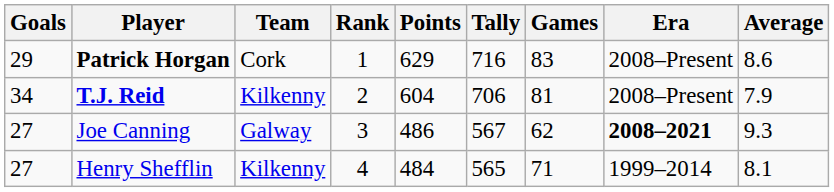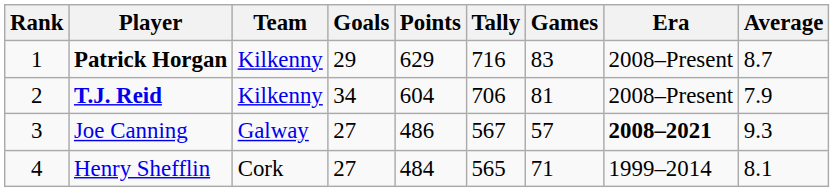 <table class="wikitable sortable">
 <tr>
-<th>Goals</th>
+<th>Rank</th>
 <th>Player</th>
 <th>Team</th>
-<th>Rank</th>
+<th>Goals</th>
 <th>Points</th>
 <th>Tally</th>
 <th>Games</th>
 <th>Era</th>
 <th>Average</th>
 </tr>
 <tr>
+<td rowspan=1 align=center>1</td>
+<td style="text-align:left;"><strong>Patrick Horgan</strong></td>
+<td><a href='#'>Kilkenny</a></td>
 <td>29 </td>
-<td style="text-align:left;"><strong>Patrick Horgan</strong></td>
-<td>Cork</td>
-<td rowspan=1 align=center>1</td>
 <td>629</td>
 <td>716</td>
 <td>83</td>
 <td>2008–Present</td>
-<td>8.6</td>
+<td>8.7</td>
 </tr>
 <tr>
-<td>34</td>
+<td rowspan=1 align=center>2</td>
 <td style="text-align:left;"><strong><a href='#'>T.J. Reid</a></strong></td>
 <td><a href='#'>Kilkenny</a></td>
-<td rowspan=1 align=center>2</td>
+<td>34</td>
 <td>604</td>
 <td>706</td>
 <td>81</td>
 <td>2008–Present</td>
 <td>7.9</td>
 </tr>
 <tr>
-<td>27</td>
+<td rowspan=1 align=center>3</td>
 <td style="text-align:left;"><a href='#'>Joe Canning</a></td>
 <td><a href='#'>Galway</a></td>
-<td rowspan=1 align=center>3</td>
+<td>27</td>
 <td>486</td>
 <td>567</td>
-<td>62</td>
+<td>57</td>
 <td><strong>2008–2021</strong></td>
 <td>9.3</td>
 </tr>
 <tr>
+<td rowspan=1 align=center>4</td>
+<td style="text-align:left;"><a href='#'>Henry Shefflin</a></td>
+<td>Cork</td>
 <td>27</td>
-<td style="text-align:left;"><a href='#'>Henry Shefflin</a></td>
-<td><a href='#'>Kilkenny</a></td>
-<td rowspan=1 align=center>4</td>
 <td>484</td>
 <td>565</td>
 <td>71</td>
 <td>1999–2014</td>
 <td>8.1</td>
 </tr>
 </table>
